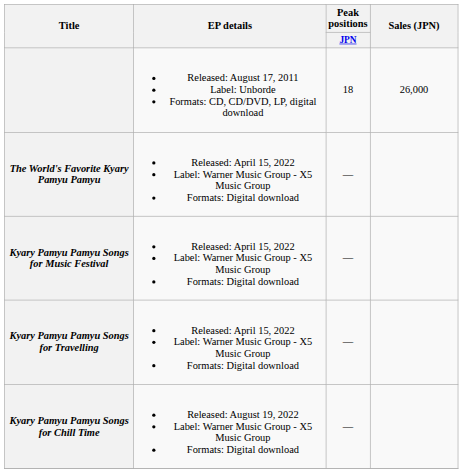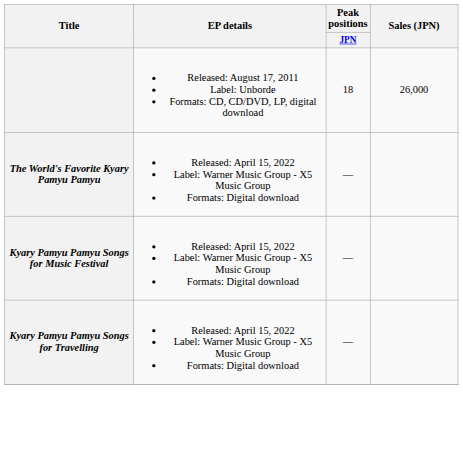 <table class="wikitable plainrowheaders" style="text-align:center;">
 <tr>
 <th style="width:12em;" rowspan="2">Title</th>
 <th style="width:18em;" rowspan="2">EP details</th>
 <th colspan="1">Peak positions</th>
 <th style="width:8em;" rowspan="2">Sales (JPN)</th>
 </tr>
 <tr>
 <th scope="col" style="width:3em;font-size:90%;"><a href='#'>JPN</a><br></th>
 </tr>
 <tr>
 <th scope="row"></th>
 <td><br><ul><li>Released: August 17, 2011 </li><li>Label: Unborde</li><li>Formats: CD, CD/DVD, LP, digital download</li></ul></td>
 <td>18</td>
 <td>26,000</td>
 </tr>
 <tr>
 <th scope="row"><em>The World's Favorite Kyary Pamyu Pamyu</em></th>
 <td><br><ul><li>Released: April 15, 2022 </li><li>Label: Warner Music Group - X5 Music Group</li><li>Formats: Digital download</li></ul></td>
 <td>—</td>
 <td></td>
 </tr>
 <tr>
 <th scope="row"><em>Kyary Pamyu Pamyu Songs for Music Festival</em></th>
 <td><br><ul><li>Released: April 15, 2022 </li><li>Label: Warner Music Group - X5 Music Group</li><li>Formats: Digital download</li></ul></td>
 <td>—</td>
 <td></td>
 </tr>
 <tr>
 <th scope="row"><em>Kyary Pamyu Pamyu Songs for Travelling</em></th>
 <td><br><ul><li>Released: April 15, 2022 </li><li>Label: Warner Music Group - X5 Music Group</li><li>Formats: Digital download</li></ul></td>
 <td>—</td>
 <td></td>
 </tr>
 <tr>
-<th scope="row"><em>Kyary Pamyu Pamyu Songs for Chill Time</em></th>
-<td><br><ul><li>Released: August 19, 2022 </li><li>Label: Warner Music Group - X5 Music Group</li><li>Formats: Digital download</li></ul></td>
-<td>—</td>
-<td></td>
-</tr>
-<tr>
 </tr>
 </table>
